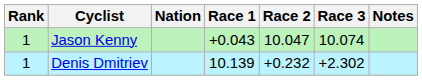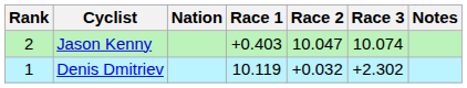 <table class="wikitable sortable" style="text-align:center;">
 <tr>
 <th>Rank</th>
 <th>Cyclist</th>
 <th>Nation</th>
 <th>Race 1</th>
 <th>Race 2</th>
 <th>Race 3</th>
 <th>Notes</th>
 </tr>
 <tr bgcolor=bbf3bb>
-<td>1</td>
+<td>2</td>
 <td align=left><a href='#'>Jason Kenny</a></td>
 <td align=left></td>
-<td data-sort-value=10.182>+0.043</td>
+<td data-sort-value=10.182>+0.403</td>
 <td>10.047</td>
 <td>10.074</td>
 <td></td>
 </tr>
 <tr bgcolor=bbf3ff>
 <td>1</td>
 <td align=left><a href='#'>Denis Dmitriev</a></td>
 <td align=left></td>
-<td>10.139</td>
-<td data-sort-value=10.080>+0.232</td>
+<td>10.119</td>
+<td data-sort-value=10.080>+0.032</td>
 <td data-sort-value=10.373>+2.302</td>
 <td></td>
 </tr>
 </table>
